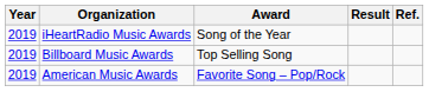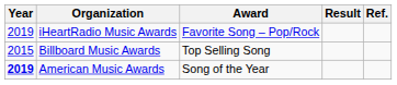 <table class="wikitable">
 <tr>
 <th>Year</th>
 <th>Organization</th>
 <th>Award</th>
 <th>Result</th>
 <th>Ref.</th>
 </tr>
 <tr>
 <td><a href='#'>2019</a></td>
 <td><a href='#'>iHeartRadio Music Awards</a></td>
-<td>Song of the Year</td>
+<td><a href='#'>Favorite Song – Pop/Rock</a></td>
 <td></td>
 <td></td>
 </tr>
 <tr>
-<td><a href='#'>2019</a></td>
+<td><a href='#'>2015</a></td>
 <td><a href='#'>Billboard Music Awards</a></td>
 <td>Top Selling Song</td>
 <td></td>
 <td></td>
 </tr>
 <tr>
-<td><a href='#'>2019</a></td>
+<td><strong><a href='#'>2019</a></strong></td>
 <td><a href='#'>American Music Awards</a></td>
-<td><a href='#'>Favorite Song – Pop/Rock</a></td>
+<td>Song of the Year</td>
 <td></td>
 <td></td>
 </tr>
 </table>
